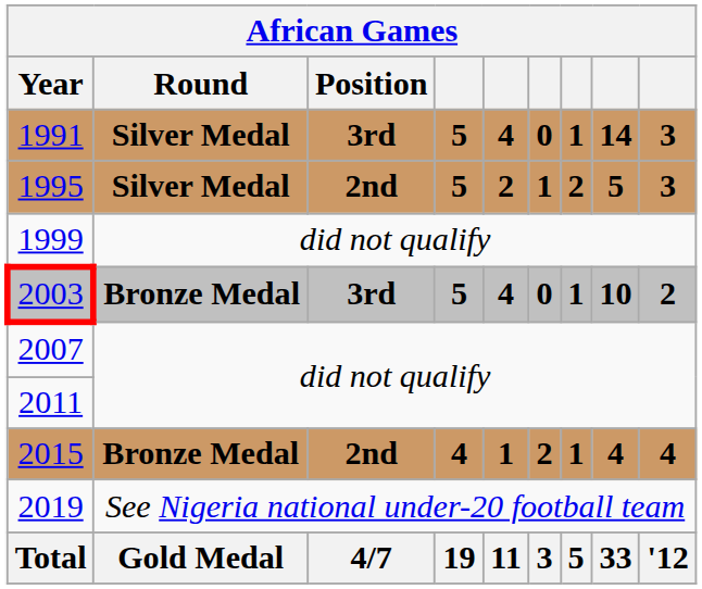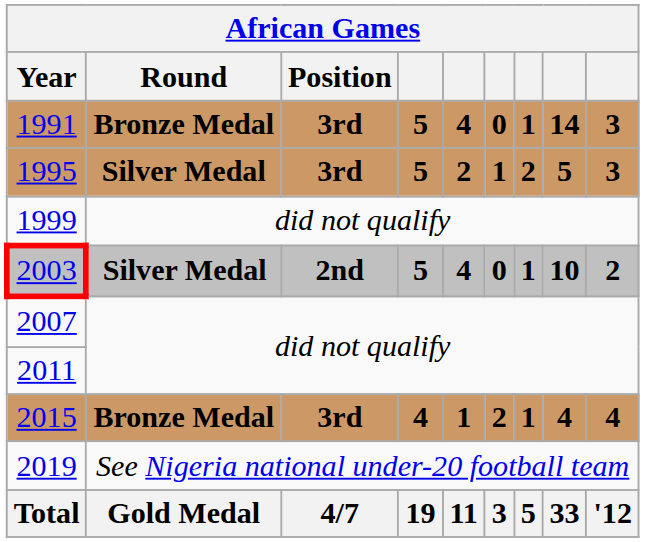 <table class="wikitable" style="text-align: center;">
 <tr>
 <th colspan=9><a href='#'>African Games</a></th>
 </tr>
 <tr>
 <th>Year</th>
 <th>Round</th>
 <th>Position</th>
 <th></th>
 <th></th>
 <th></th>
 <th></th>
 <th></th>
 <th></th>
 </tr>
 <tr bgcolor="#cc9966">
 <td> <a href='#'>1991</a></td>
-<td><strong>Silver Medal</strong></td>
+<td><strong>Bronze Medal</strong></td>
 <td><strong>3rd</strong></td>
 <td><strong>5</strong></td>
 <td><strong>4</strong></td>
 <td><strong>0</strong></td>
 <td><strong>1</strong></td>
 <td><strong>14</strong></td>
 <td><strong>3</strong></td>
 </tr>
 <tr bgcolor="#cc9966">
 <td> <a href='#'>1995</a></td>
 <td><strong>Silver Medal</strong></td>
-<td><strong>2nd</strong></td>
+<td><strong>3rd</strong></td>
 <td><strong>5</strong></td>
 <td><strong>2</strong></td>
 <td><strong>1</strong></td>
 <td><strong>2</strong></td>
 <td><strong>5</strong></td>
 <td><strong>3</strong></td>
 </tr>
 <tr>
 <td> <a href='#'>1999</a></td>
 <td colspan=8><em>did not qualify</em></td>
 </tr>
 <tr bgcolor=silver>
 <td style="border: 3px solid red"> <a href='#'>2003</a></td>
-<td><strong>Bronze Medal</strong></td>
-<td><strong>3rd</strong></td>
+<td><strong>Silver Medal</strong></td>
+<td><strong>2nd</strong></td>
 <td><strong>5</strong></td>
 <td><strong>4</strong></td>
 <td><strong>0</strong></td>
 <td><strong>1</strong></td>
 <td><strong>10</strong></td>
 <td><strong>2</strong></td>
 </tr>
 <tr>
 <td> <a href='#'>2007</a></td>
 <td colspan=8 rowspan=2><em>did not qualify</em></td>
 </tr>
 <tr>
 <td> <a href='#'>2011</a></td>
 </tr>
 <tr bgcolor="#cc9966">
 <td> <a href='#'>2015</a></td>
 <td><strong>Bronze Medal</strong></td>
-<td><strong>2nd</strong></td>
+<td><strong>3rd</strong></td>
 <td><strong>4</strong></td>
 <td><strong>1</strong></td>
 <td><strong>2</strong></td>
 <td><strong>1</strong></td>
 <td><strong>4</strong></td>
 <td><strong>4</strong></td>
 </tr>
 <tr>
 <td> <a href='#'>2019</a></td>
 <td colspan=8><em>See <a href='#'>Nigeria national under-20 football team</a></em></td>
 </tr>
 <tr>
 <th><strong>Total</strong></th>
 <th><strong>Gold Medal</strong></th>
 <th><strong>4/7</strong></th>
 <th><strong>19</strong></th>
 <th><strong>11</strong></th>
 <th><strong>3</strong></th>
 <th><strong>5</strong></th>
 <th><strong>33</strong></th>
 <th><strong>'12</strong></th>
 </tr>
 </table>
